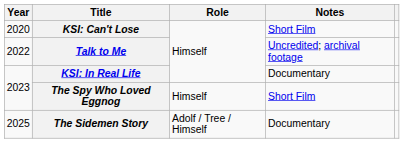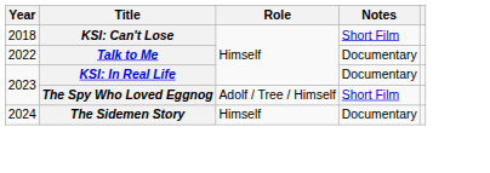 <table class="wikitable sortable plainrowheaders">
 <tr>
 <th scope="col">Year</th>
 <th scope="col">Title</th>
 <th scope="col">Role</th>
 <th class="unsortable" scope="col">Notes</th>
 <th class="unsortable" scope="col"></th>
 </tr>
 <tr>
-<td scope="row">2020</td>
+<td scope="row">2018</td>
 <th scope="row"><em>KSI: Can't Lose</em></th>
 <td rowspan="3" scope="row">Himself</td>
 <td><a href='#'>Short Film</a></td>
 <td style="text-align:center;"></td>
 </tr>
 <tr>
 <td scope="row">2022</td>
 <th scope="row"><em><a href='#'>Talk to Me</a></em></th>
-<td><a href='#'>Uncredited</a>; <a href='#'>archival footage</a></td>
+<td>Documentary</td>
 <td style="text-align:center;"></td>
 </tr>
 <tr>
 <td rowspan="2" scope="row">2023</td>
 <th scope="row"><em><a href='#'>KSI: In Real Life</a></em></th>
 <td>Documentary</td>
 <td style="text-align:center;"></td>
 </tr>
 <tr>
 <th scope="row"><em>The Spy Who Loved Eggnog</em></th>
-<td>Himself</td>
+<td>Adolf / Tree / Himself</td>
 <td><a href='#'>Short Film</a></td>
 <td style="text-align:center;"></td>
 </tr>
 <tr>
-<td scope="row">2025</td>
+<td scope="row">2024</td>
 <th scope="row"><em>The Sidemen Story</em></th>
-<td>Adolf / Tree / Himself</td>
+<td>Himself</td>
 <td>Documentary</td>
 <td style="text-align:center;"></td>
 </tr>
 </table>
